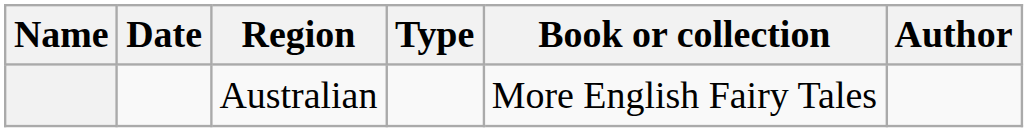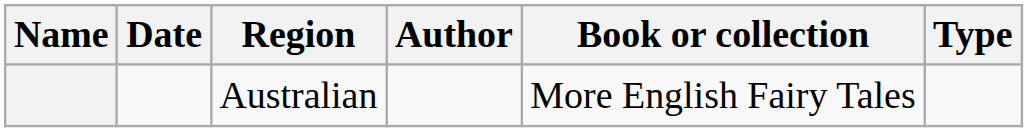 <table class="wikitable sortable">
 <tr>
 <th scope="col">Name</th>
 <th scope="col">Date</th>
 <th scope="col">Region</th>
+<th scope="col">Author</th>
+<th scope="col">Book or collection</th>
 <th scope="col">Type</th>
-<th scope="col">Book or collection</th>
-<th scope="col">Author</th>
 </tr>
 <tr>
 <th></th>
 <td></td>
 <td>Australian</td>
 <td></td>
 <td>More English Fairy Tales</td>
 <td></td>
 </tr>
 </table>
